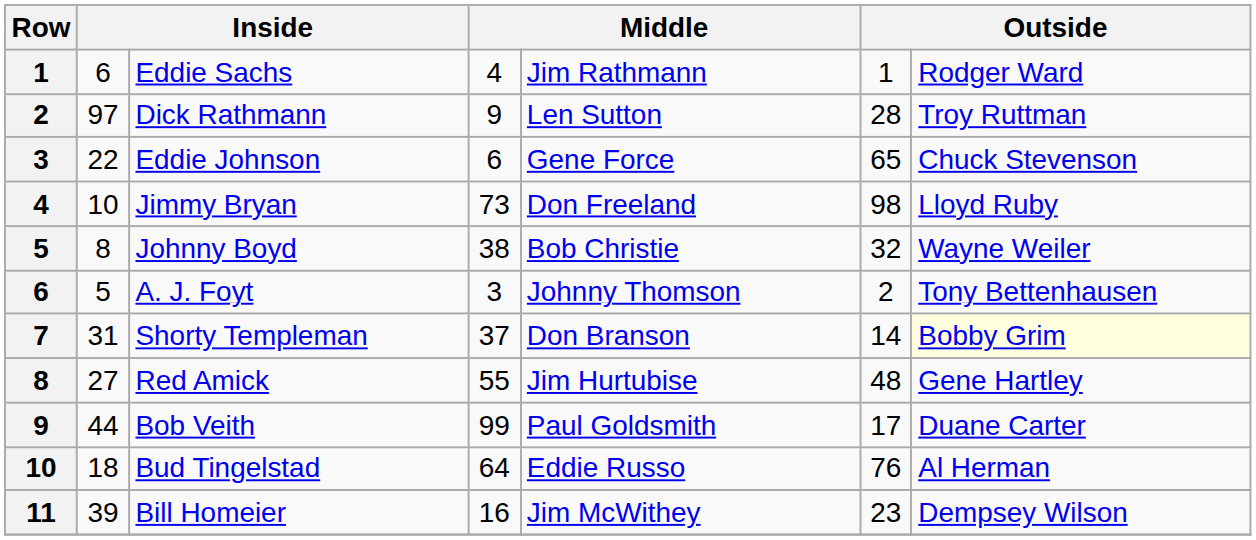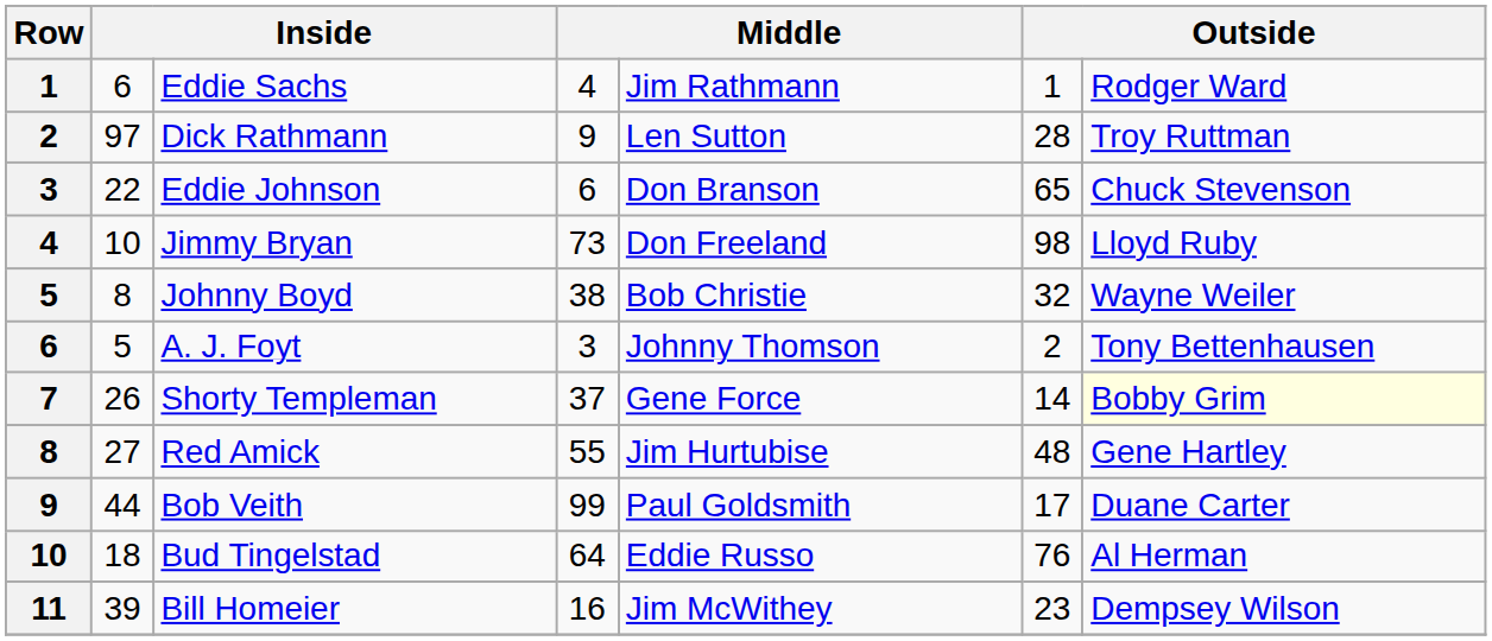 <table class="wikitable" style="font-size: 90%;">
 <tr>
 <th>Row</th>
 <th colspan=2 width="195">Inside</th>
 <th colspan=2 width="195">Middle</th>
 <th colspan=2 width="195">Outside</th>
 </tr>
 <tr>
 <th>1</th>
 <td align="center" width="20">6</td>
 <td> <a href='#'>Eddie Sachs</a></td>
 <td align="center" width="20">4</td>
 <td> <a href='#'>Jim Rathmann</a></td>
 <td align="center" width="20">1</td>
 <td> <a href='#'>Rodger Ward</a> </td>
 </tr>
 <tr>
 <th>2</th>
 <td align="center" width="20">97</td>
 <td> <a href='#'>Dick Rathmann</a></td>
 <td align="center" width="20">9</td>
 <td> <a href='#'>Len Sutton</a></td>
 <td align="center" width="20">28</td>
 <td> <a href='#'>Troy Ruttman</a> </td>
 </tr>
 <tr>
 <th>3</th>
 <td align="center" width="20">22</td>
 <td> <a href='#'>Eddie Johnson</a></td>
 <td align="center" width="20">6</td>
-<td> <a href='#'>Gene Force</a></td>
+<td> <a href='#'>Don Branson</a></td>
 <td align="center" width="20">65</td>
 <td> <a href='#'>Chuck Stevenson</a></td>
 </tr>
 <tr>
 <th>4</th>
 <td align="center" width="20">10</td>
 <td> <a href='#'>Jimmy Bryan</a> </td>
 <td align="center" width="20">73</td>
 <td> <a href='#'>Don Freeland</a></td>
 <td align="center" width="20">98</td>
 <td> <a href='#'>Lloyd Ruby</a> </td>
 </tr>
 <tr>
 <th>5</th>
 <td align="center" width="20">8</td>
 <td> <a href='#'>Johnny Boyd</a></td>
 <td align="center" width="20">38</td>
 <td> <a href='#'>Bob Christie</a></td>
 <td align="center" width="20">32</td>
 <td> <a href='#'>Wayne Weiler</a> </td>
 </tr>
 <tr>
 <th>6</th>
 <td align="center" width="20">5</td>
 <td> <a href='#'>A. J. Foyt</a></td>
 <td align="center" width="20">3</td>
 <td> <a href='#'>Johnny Thomson</a></td>
 <td align="center" width="20">2</td>
 <td> <a href='#'>Tony Bettenhausen</a></td>
 </tr>
 <tr>
 <th>7</th>
-<td align="center" width="20">31</td>
+<td align="center" width="20">26</td>
 <td> <a href='#'>Shorty Templeman</a></td>
 <td align="center" width="20">37</td>
-<td> <a href='#'>Don Branson</a></td>
+<td> <a href='#'>Gene Force</a></td>
 <td align="center" width="20">14</td>
 <td style="background: lightyellow;"> <a href='#'>Bobby Grim</a></td>
 </tr>
 <tr>
 <th>8</th>
 <td align="center" width="20">27</td>
 <td> <a href='#'>Red Amick</a></td>
 <td align="center" width="20">55</td>
 <td> <a href='#'>Jim Hurtubise</a> </td>
 <td align="center" width="20">48</td>
 <td> <a href='#'>Gene Hartley</a></td>
 </tr>
 <tr>
 <th>9</th>
 <td align="center" width="20">44</td>
 <td> <a href='#'>Bob Veith</a></td>
 <td align="center" width="20">99</td>
 <td> <a href='#'>Paul Goldsmith</a></td>
 <td align="center" width="20">17</td>
 <td> <a href='#'>Duane Carter</a></td>
 </tr>
 <tr>
 <th>10</th>
 <td align="center" width="20">18</td>
 <td> <a href='#'>Bud Tingelstad</a> </td>
 <td align="center" width="20">64</td>
 <td> <a href='#'>Eddie Russo</a></td>
 <td align="center" width="20">76</td>
 <td> <a href='#'>Al Herman</a></td>
 </tr>
 <tr>
 <th>11</th>
 <td align="center" width="20">39</td>
 <td> <a href='#'>Bill Homeier</a></td>
 <td align="center" width="20">16</td>
 <td> <a href='#'>Jim McWithey</a></td>
 <td align="center" width="20">23</td>
 <td> <a href='#'>Dempsey Wilson</a></td>
 </tr>
 <tr>
 </tr>
 </table>
